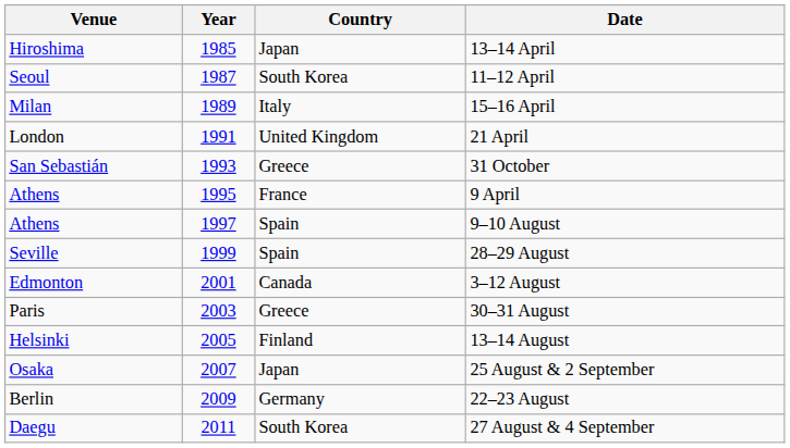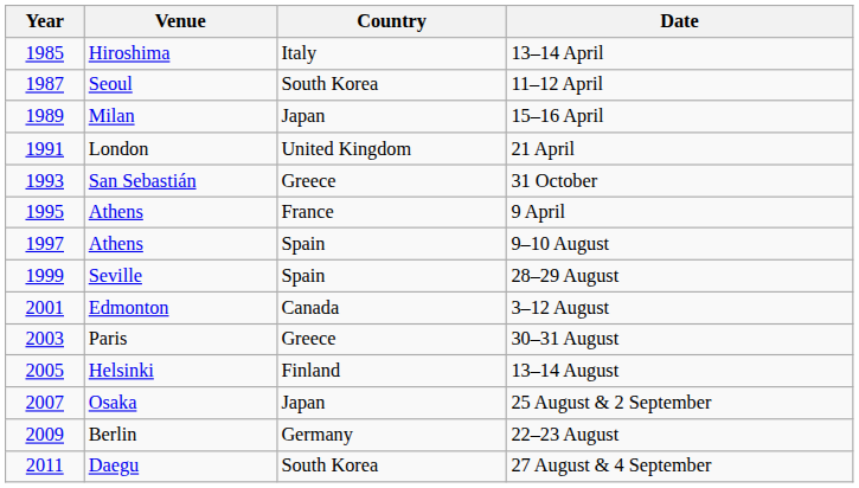 <table class="wikitable" width=40% style="font-size:90%; text-align:left;">
 <tr>
+<th>Year</th>
 <th>Venue</th>
-<th>Year</th>
 <th>Country</th>
 <th>Date</th>
 </tr>
 <tr>
+<td align=center><a href='#'>1985</a></td>
 <td><a href='#'>Hiroshima</a></td>
-<td align=center><a href='#'>1985</a></td>
-<td>Japan</td>
+<td>Italy</td>
 <td>13–14 April</td>
 </tr>
 <tr>
+<td align=center><a href='#'>1987</a></td>
 <td><a href='#'>Seoul</a></td>
-<td align=center><a href='#'>1987</a></td>
 <td>South Korea</td>
 <td>11–12 April</td>
 </tr>
 <tr>
+<td align=center><a href='#'>1989</a></td>
 <td><a href='#'>Milan</a></td>
-<td align=center><a href='#'>1989</a></td>
-<td>Italy</td>
+<td>Japan</td>
 <td>15–16 April</td>
 </tr>
 <tr>
+<td align=center><a href='#'>1991</a></td>
 <td>London</td>
-<td align=center><a href='#'>1991</a></td>
 <td>United Kingdom</td>
 <td>21 April</td>
 </tr>
 <tr>
+<td align=center><a href='#'>1993</a></td>
 <td><a href='#'>San Sebastián</a></td>
-<td align=center><a href='#'>1993</a></td>
 <td>Greece</td>
 <td>31 October</td>
 </tr>
 <tr>
+<td align=center><a href='#'>1995</a></td>
 <td><a href='#'>Athens</a></td>
-<td align=center><a href='#'>1995</a></td>
 <td>France</td>
 <td>9 April</td>
 </tr>
 <tr>
+<td align=center><a href='#'>1997</a></td>
 <td><a href='#'>Athens</a></td>
-<td align=center><a href='#'>1997</a></td>
 <td>Spain</td>
 <td>9–10 August</td>
 </tr>
 <tr>
+<td align=center><a href='#'>1999</a></td>
 <td><a href='#'>Seville</a></td>
-<td align=center><a href='#'>1999</a></td>
 <td>Spain</td>
 <td>28–29 August</td>
 </tr>
 <tr>
+<td align=center><a href='#'>2001</a></td>
 <td><a href='#'>Edmonton</a></td>
-<td align=center><a href='#'>2001</a></td>
 <td>Canada</td>
 <td>3–12 August</td>
 </tr>
 <tr>
+<td align=center><a href='#'>2003</a></td>
 <td>Paris</td>
-<td align=center><a href='#'>2003</a></td>
 <td>Greece</td>
 <td>30–31 August</td>
 </tr>
 <tr>
+<td align=center><a href='#'>2005</a></td>
 <td><a href='#'>Helsinki</a></td>
-<td align=center><a href='#'>2005</a></td>
 <td>Finland</td>
 <td>13–14 August</td>
 </tr>
 <tr>
+<td align=center><a href='#'>2007</a></td>
 <td><a href='#'>Osaka</a></td>
-<td align=center><a href='#'>2007</a></td>
 <td>Japan</td>
 <td>25 August & 2 September</td>
 </tr>
 <tr>
+<td align=center><a href='#'>2009</a></td>
 <td>Berlin</td>
-<td align=center><a href='#'>2009</a></td>
 <td>Germany</td>
 <td>22–23 August</td>
 </tr>
 <tr>
+<td align=center><a href='#'>2011</a></td>
 <td><a href='#'>Daegu</a></td>
-<td align=center><a href='#'>2011</a></td>
 <td>South Korea</td>
 <td>27 August & 4 September</td>
 </tr>
 </table>
